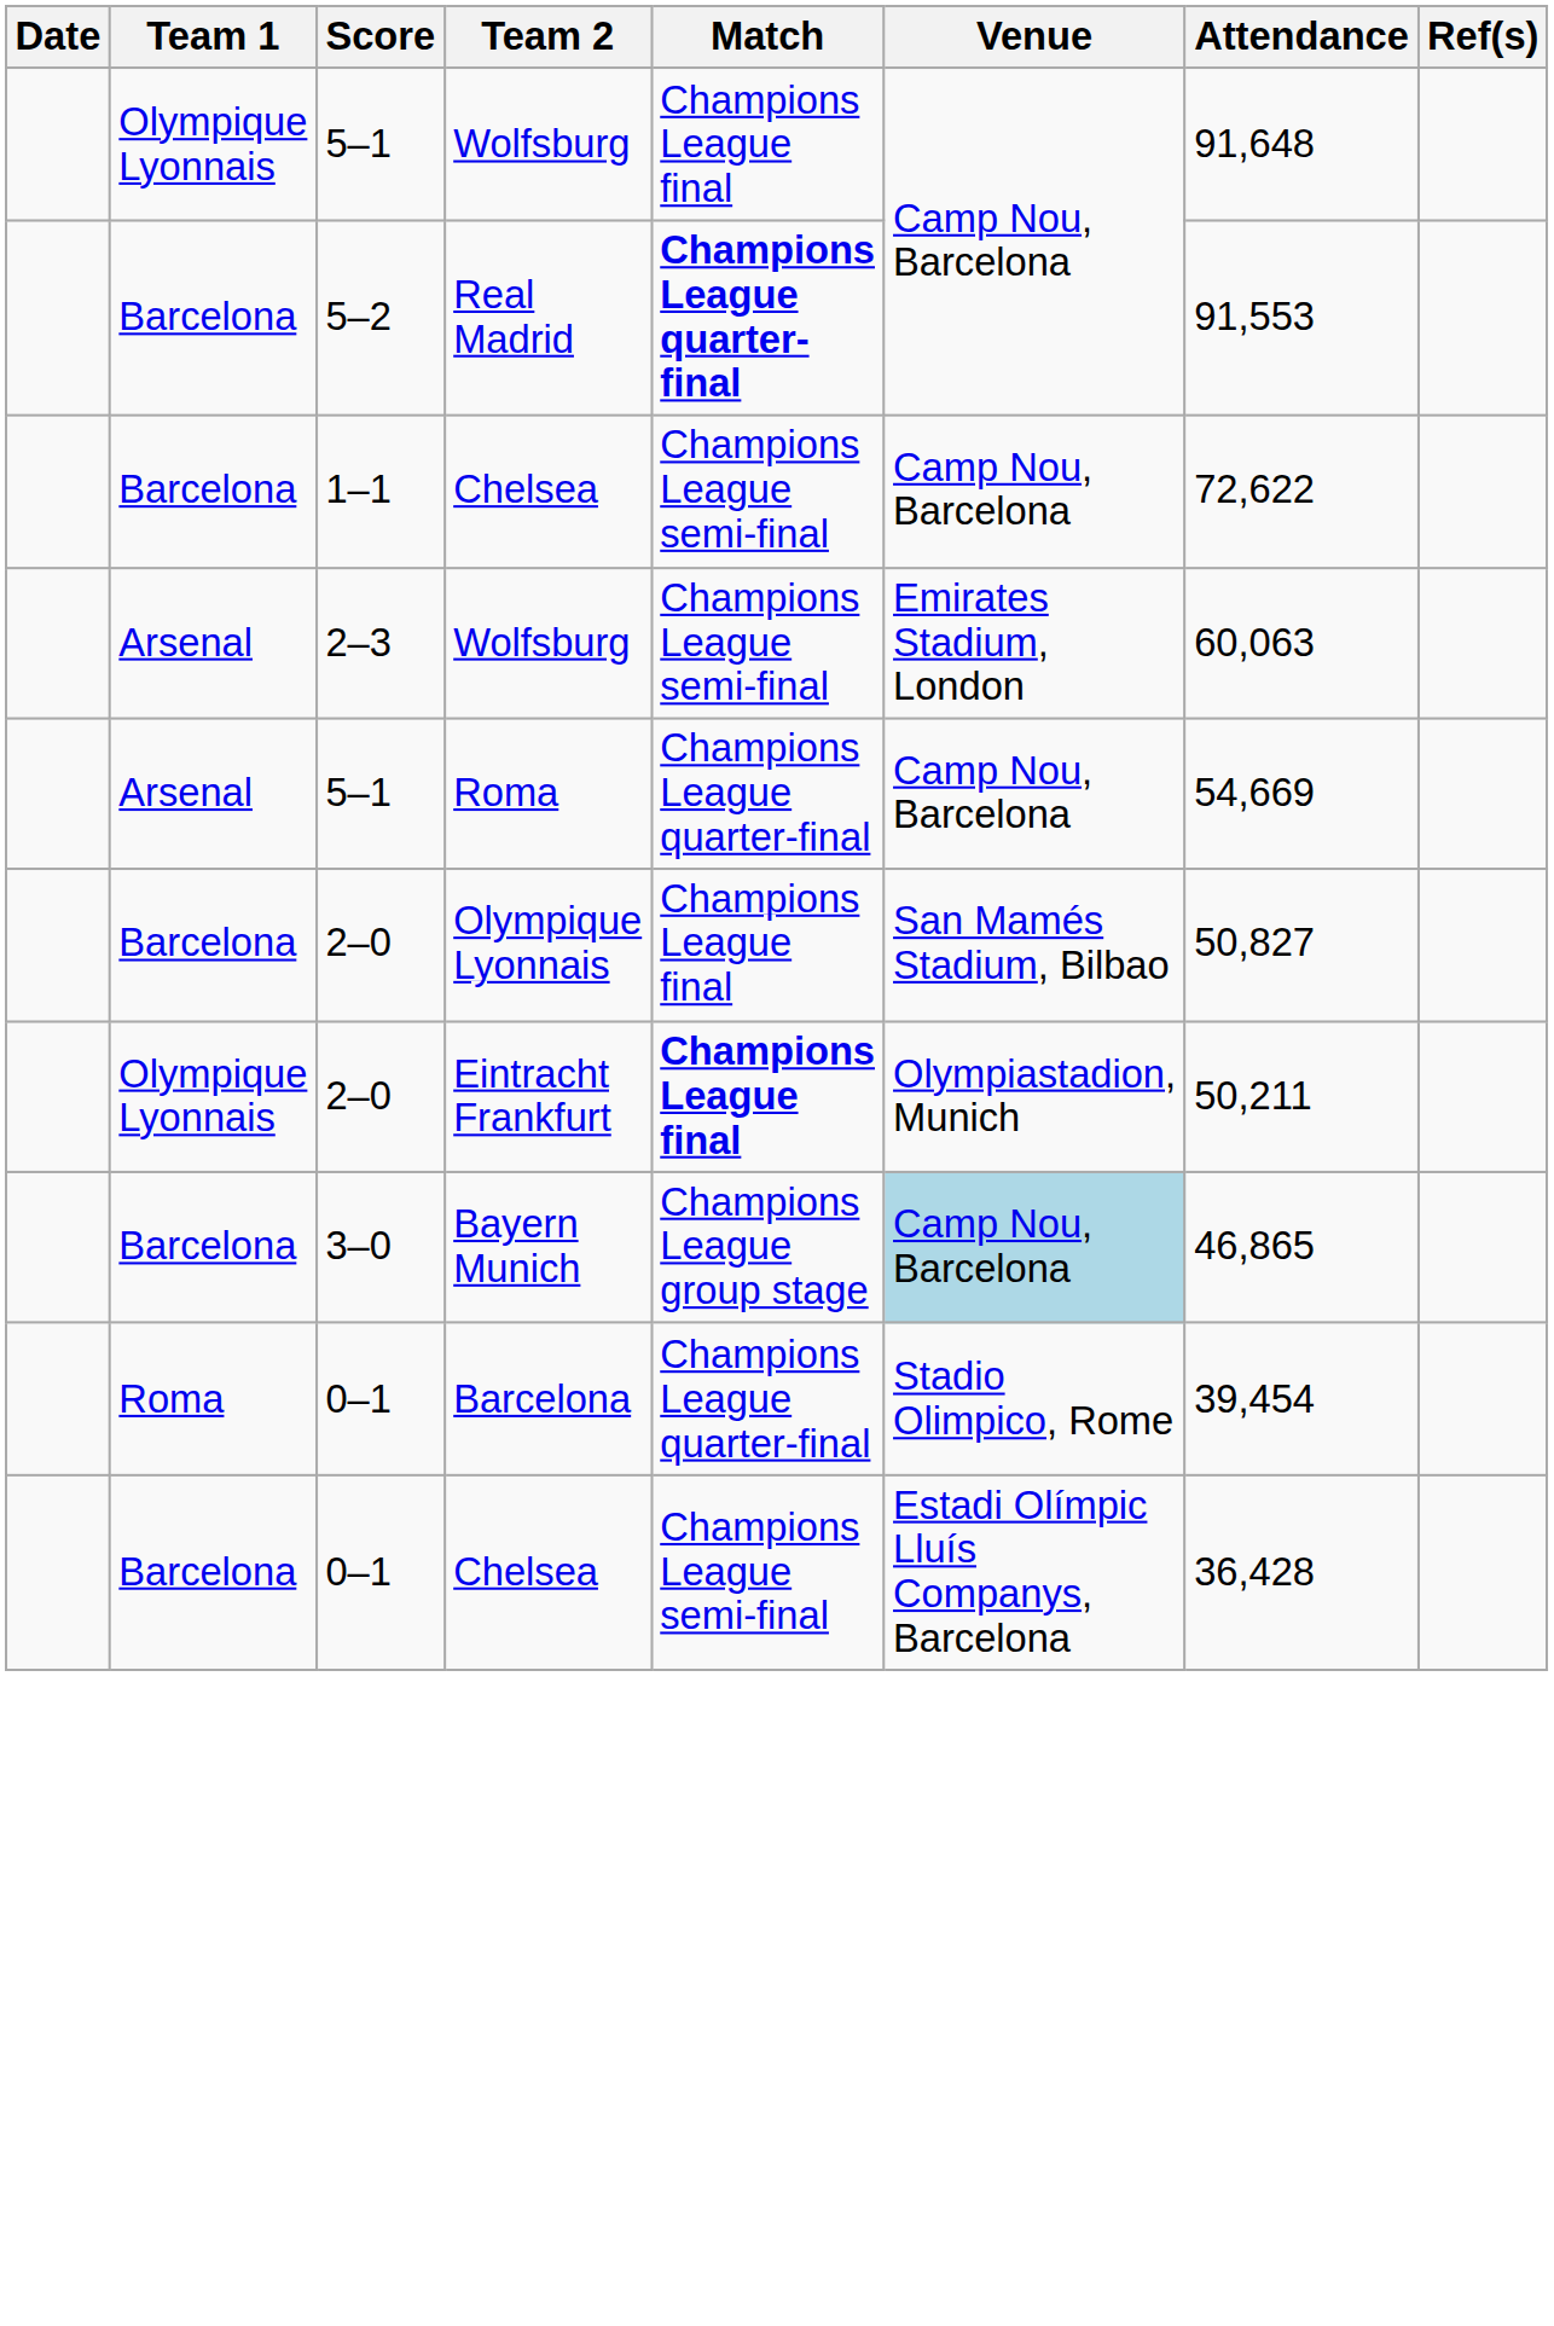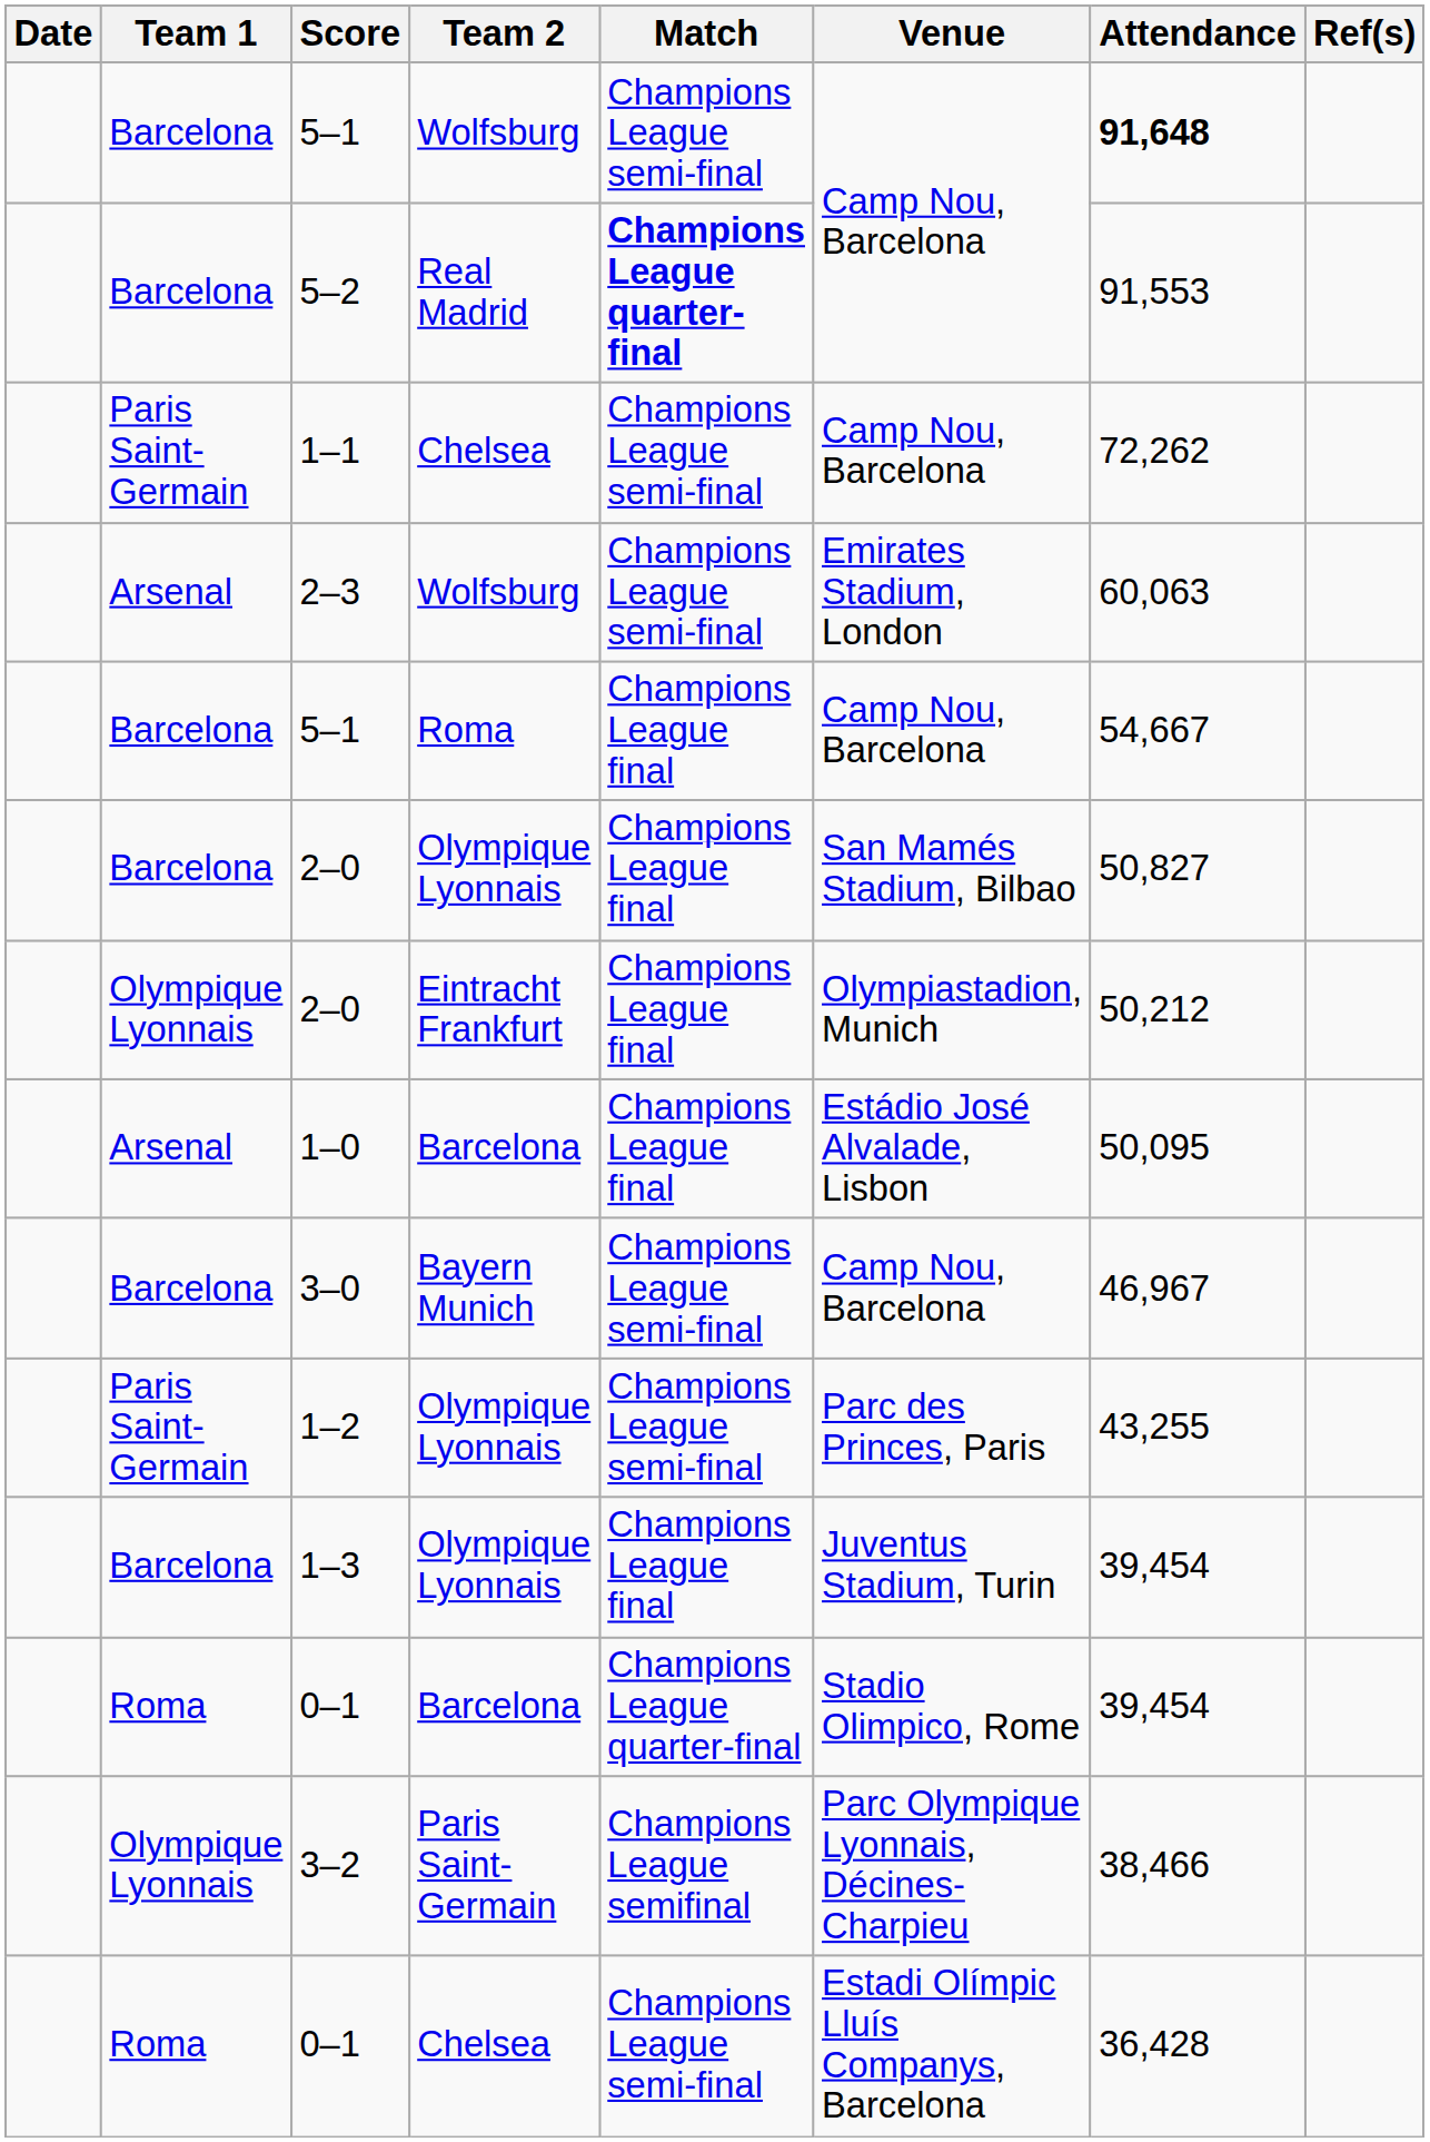 <table class="wikitable sortable">
 <tr>
 <th>Date</th>
 <th>Team 1</th>
 <th>Score</th>
 <th>Team 2</th>
 <th>Match</th>
 <th>Venue</th>
 <th>Attendance</th>
 <th>Ref(s)</th>
 </tr>
 <tr>
 <td></td>
-<td> <a href='#'>Olympique Lyonnais</a></td>
+<td> <a href='#'>Barcelona</a></td>
 <td>5–1</td>
 <td> <a href='#'>Wolfsburg</a></td>
-<td><a href='#'>Champions League final</a></td>
+<td><a href='#'>Champions League semi-final</a></td>
 <td rowspan="2"> <a href='#'>Camp Nou</a>, Barcelona</td>
-<td>91,648</td>
+<td><strong>91,648</strong></td>
 <td></td>
 </tr>
 <tr>
 <td></td>
 <td> <a href='#'>Barcelona</a></td>
 <td>5–2</td>
 <td> <a href='#'>Real Madrid</a></td>
 <td><strong><a href='#'>Champions League quarter-final</a></strong></td>
 <td>91,553</td>
 <td></td>
 </tr>
 <tr>
 <td></td>
-<td> <a href='#'>Barcelona</a></td>
+<td> <a href='#'>Paris Saint-Germain</a></td>
 <td>1–1</td>
 <td> <a href='#'>Chelsea</a></td>
 <td><a href='#'>Champions League semi-final</a></td>
 <td> <a href='#'>Camp Nou</a>, Barcelona</td>
-<td>72,622</td>
+<td>72,262</td>
 <td></td>
 </tr>
 <tr>
 <td></td>
 <td> <a href='#'>Arsenal</a></td>
 <td>2–3</td>
 <td> <a href='#'>Wolfsburg</a></td>
 <td><a href='#'>Champions League semi-final</a></td>
 <td> <a href='#'>Emirates Stadium</a>, London</td>
 <td>60,063</td>
 <td></td>
 </tr>
 <tr>
 <td></td>
-<td> <a href='#'>Arsenal</a></td>
+<td> <a href='#'>Barcelona</a></td>
 <td>5–1</td>
 <td> <a href='#'>Roma</a></td>
-<td><a href='#'>Champions League quarter-final</a></td>
+<td><a href='#'>Champions League final</a></td>
 <td> <a href='#'>Camp Nou</a>, Barcelona</td>
-<td>54,669</td>
+<td>54,667</td>
 <td></td>
 </tr>
 <tr>
 <td></td>
 <td> <a href='#'>Barcelona</a></td>
 <td>2–0</td>
 <td> <a href='#'>Olympique Lyonnais</a></td>
 <td><a href='#'>Champions League final</a></td>
 <td> <a href='#'>San Mamés Stadium</a>, Bilbao</td>
 <td>50,827</td>
 <td></td>
 </tr>
 <tr>
 <td></td>
 <td> <a href='#'>Olympique Lyonnais</a></td>
 <td>2–0</td>
 <td> <a href='#'>Eintracht Frankfurt</a></td>
-<td><strong><a href='#'>Champions League final</a></strong></td>
+<td><a href='#'>Champions League final</a></td>
 <td> <a href='#'>Olympiastadion</a>, Munich</td>
-<td>50,211</td>
+<td>50,212</td>
+<td></td>
+</tr>
+<tr>
+<td></td>
+<td> <a href='#'>Arsenal</a></td>
+<td>1–0</td>
+<td> <a href='#'>Barcelona</a></td>
+<td><a href='#'>Champions League final</a></td>
+<td> <a href='#'>Estádio José Alvalade</a>, Lisbon</td>
+<td>50,095</td>
 <td></td>
 </tr>
 <tr>
 <td></td>
 <td> <a href='#'>Barcelona</a></td>
 <td>3–0</td>
 <td> <a href='#'>Bayern Munich</a></td>
-<td><a href='#'>Champions League group stage</a></td>
-<td style="background: lightblue;"> <a href='#'>Camp Nou</a>, Barcelona</td>
-<td>46,865</td>
+<td><a href='#'>Champions League semi-final</a></td>
+<td> <a href='#'>Camp Nou</a>, Barcelona</td>
+<td>46,967</td>
+<td></td>
+</tr>
+<tr>
+<td></td>
+<td> <a href='#'>Paris Saint-Germain</a></td>
+<td>1–2</td>
+<td> <a href='#'>Olympique Lyonnais</a></td>
+<td><a href='#'>Champions League semi-final</a></td>
+<td> <a href='#'>Parc des Princes</a>, Paris</td>
+<td>43,255</td>
+<td></td>
+</tr>
+<tr>
+<td></td>
+<td> <a href='#'>Barcelona</a></td>
+<td>1–3</td>
+<td> <a href='#'>Olympique Lyonnais</a></td>
+<td><a href='#'>Champions League final</a></td>
+<td> <a href='#'>Juventus Stadium</a>, Turin</td>
+<td>39,454</td>
 <td></td>
 </tr>
 <tr>
 <td></td>
 <td> <a href='#'>Roma</a></td>
 <td>0–1</td>
 <td> <a href='#'>Barcelona</a></td>
 <td><a href='#'>Champions League quarter-final</a></td>
 <td> <a href='#'>Stadio Olimpico</a>, Rome</td>
 <td>39,454</td>
 <td></td>
 </tr>
 <tr>
 <td></td>
-<td> <a href='#'>Barcelona</a></td>
+<td> <a href='#'>Olympique Lyonnais</a></td>
+<td>3–2</td>
+<td> <a href='#'>Paris Saint-Germain</a></td>
+<td><a href='#'>Champions League semifinal</a></td>
+<td> <a href='#'>Parc Olympique Lyonnais</a>, <a href='#'>Décines-Charpieu</a></td>
+<td>38,466</td>
+<td></td>
+</tr>
+<tr>
+<td></td>
+<td> <a href='#'>Roma</a></td>
 <td>0–1</td>
 <td> <a href='#'>Chelsea</a></td>
 <td><a href='#'>Champions League semi-final</a></td>
 <td> <a href='#'>Estadi Olímpic Lluís Companys</a>, Barcelona</td>
 <td>36,428</td>
 <td></td>
 </tr>
 </table>
